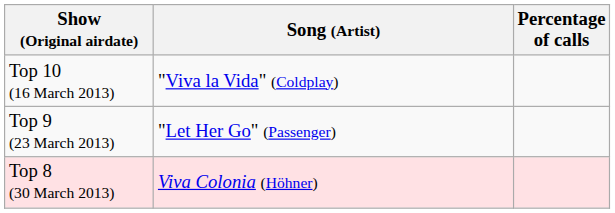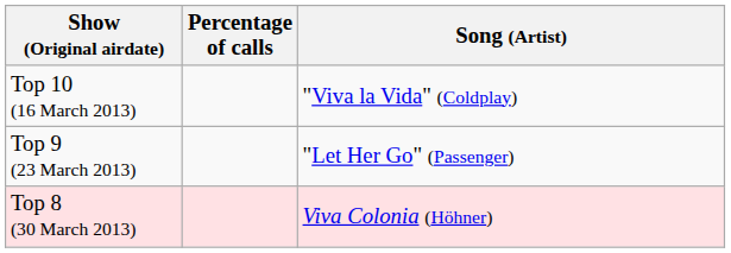 <table class="wikitable">
 <tr>
 <th style="width:120px;">Show<br><small>(Original airdate)</small></th>
+<th style="width:28px;">Percentage of calls</th>
 <th style="width:300px;">Song <small>(Artist)</small></th>
-<th style="width:28px;">Percentage of calls</th>
 </tr>
 <tr>
 <td align="left">Top 10<br><small>(16 March 2013)</small></td>
+<td style="text-align:center;"></td>
 <td align="left">"<a href='#'>Viva la Vida</a>" <small>(<a href='#'>Coldplay</a>)</small></td>
-<td style="text-align:center;"></td>
 </tr>
 <tr>
 <td align="left">Top 9<br><small>(23 March 2013)</small></td>
+<td style="text-align:center;"></td>
 <td align="left">"<a href='#'>Let Her Go</a>" <small>(<a href='#'>Passenger</a>)</small></td>
-<td style="text-align:center;"></td>
 </tr>
 <tr bgcolor="#FFE1E4">
 <td align="left">Top 8<br><small>(30 March 2013)</small></td>
+<td style="text-align:center;"></td>
 <td align="left"><em><a href='#'>Viva Colonia</a></em> <small>(<a href='#'>Höhner</a>)</small></td>
-<td style="text-align:center;"></td>
 </tr>
 </table>
